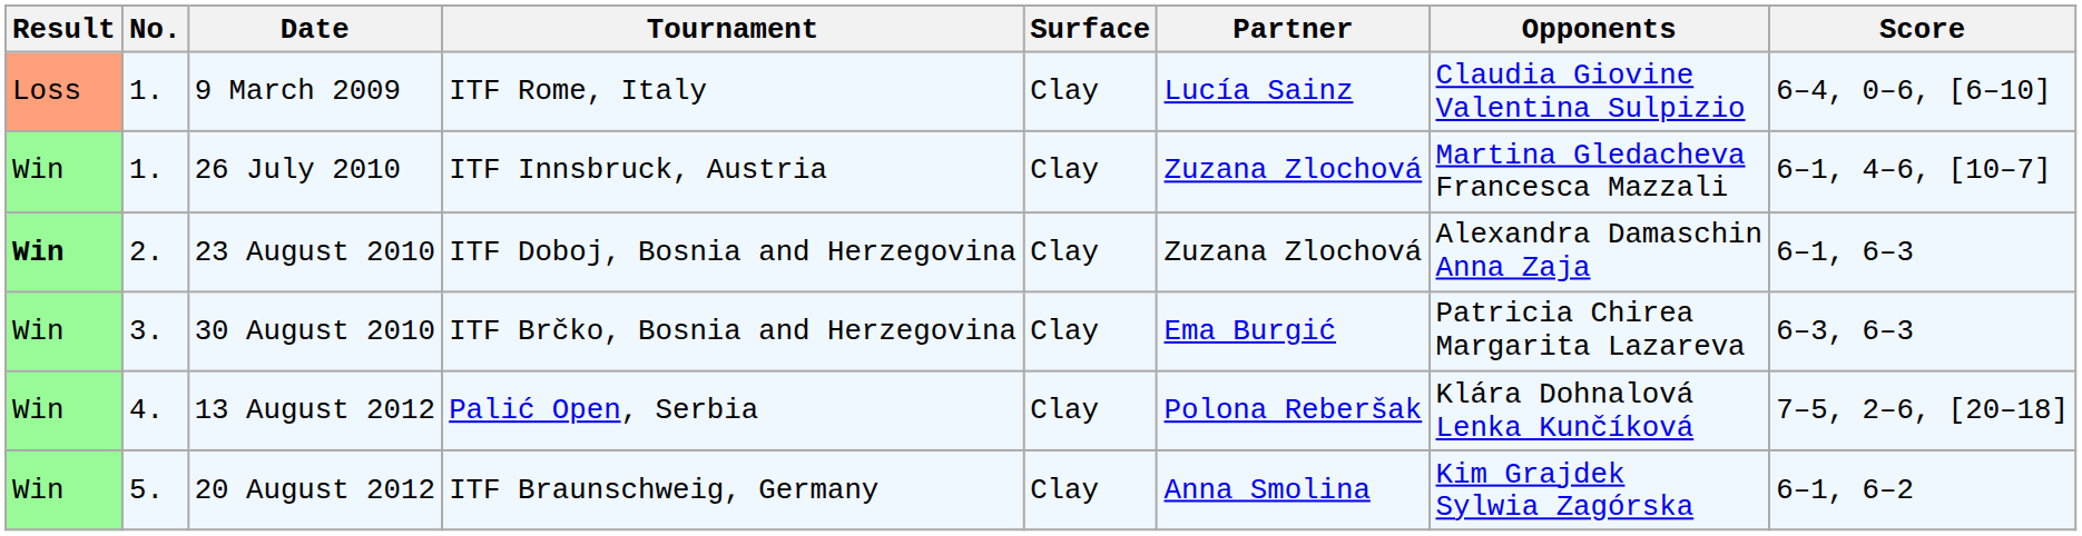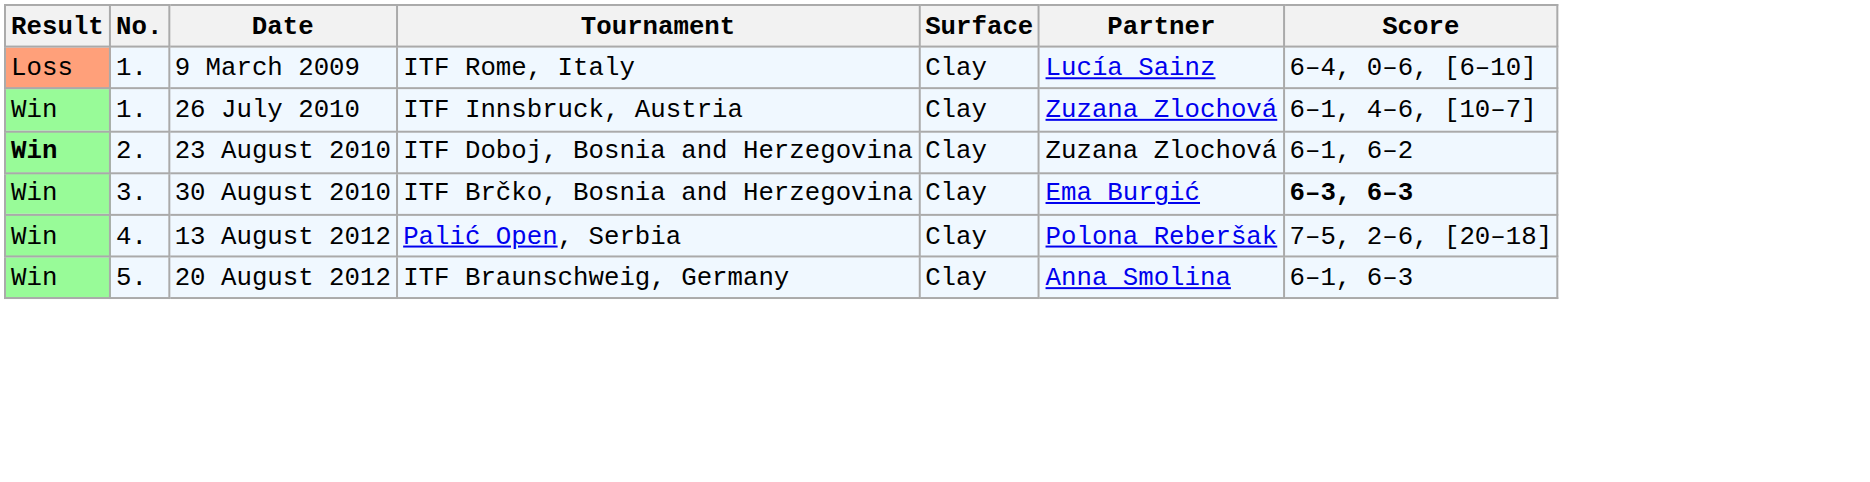 <table class="sortable wikitable">
 <tr>
 <th>Result</th>
 <th>No.</th>
 <th>Date</th>
 <th>Tournament</th>
 <th>Surface</th>
 <th>Partner</th>
-<th>Opponents</th>
 <th class="unsortable">Score</th>
 </tr>
 <tr style="background:#f0f8ff;">
 <td style="background:#ffa07a;">Loss</td>
 <td>1.</td>
 <td>9 March 2009</td>
 <td>ITF Rome, Italy</td>
 <td>Clay</td>
 <td> <a href='#'>Lucía Sainz</a></td>
-<td> <a href='#'>Claudia Giovine</a> <br>  <a href='#'>Valentina Sulpizio</a></td>
 <td>6–4, 0–6, [6–10]</td>
 </tr>
 <tr style="background:#f0f8ff;">
 <td style="background:#98fb98;">Win</td>
 <td>1.</td>
 <td>26 July 2010</td>
 <td>ITF Innsbruck, Austria</td>
 <td>Clay</td>
 <td> <a href='#'>Zuzana Zlochová</a></td>
-<td> <a href='#'>Martina Gledacheva</a> <br>  Francesca Mazzali</td>
 <td>6–1, 4–6, [10–7]</td>
 </tr>
 <tr style="background:#f0f8ff;">
 <td style="background:#98fb98;"><strong>Win</strong></td>
 <td>2.</td>
 <td>23 August 2010</td>
 <td>ITF Doboj, Bosnia and Herzegovina</td>
 <td>Clay</td>
 <td> Zuzana Zlochová</td>
-<td> Alexandra Damaschin <br>  <a href='#'>Anna Zaja</a></td>
-<td>6–1, 6–3</td>
+<td>6–1, 6–2</td>
 </tr>
 <tr style="background:#f0f8ff;">
 <td style="background:#98fb98;">Win</td>
 <td>3.</td>
 <td>30 August 2010</td>
 <td>ITF Brčko, Bosnia and Herzegovina</td>
 <td>Clay</td>
 <td> <a href='#'>Ema Burgić</a></td>
-<td> Patricia Chirea <br>  Margarita Lazareva</td>
-<td>6–3, 6–3</td>
+<td><strong>6–3, 6–3</strong></td>
 </tr>
 <tr style="background:#f0f8ff;">
 <td style="background:#98fb98;">Win</td>
 <td>4.</td>
 <td>13 August 2012</td>
 <td><a href='#'>Palić Open</a>, Serbia</td>
 <td>Clay</td>
 <td> <a href='#'>Polona Reberšak</a></td>
-<td> Klára Dohnalová <br>  <a href='#'>Lenka Kunčíková</a></td>
 <td>7–5, 2–6, [20–18]</td>
 </tr>
 <tr style="background:#f0f8ff;">
 <td style="background:#98fb98;">Win</td>
 <td>5.</td>
 <td>20 August 2012</td>
 <td>ITF Braunschweig, Germany</td>
 <td>Clay</td>
 <td> <a href='#'>Anna Smolina</a></td>
-<td> <a href='#'>Kim Grajdek</a> <br>  <a href='#'>Sylwia Zagórska</a></td>
-<td>6–1, 6–2</td>
+<td>6–1, 6–3</td>
 </tr>
 </table>
